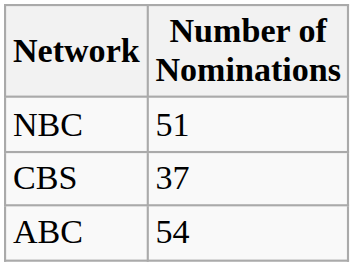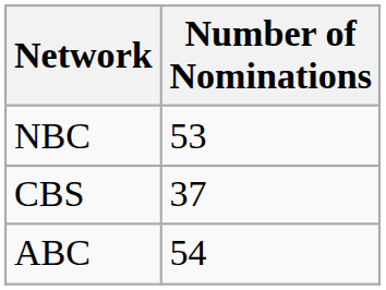 <table class="wikitable">
 <tr>
 <th>Network</th>
 <th>Number of<br>Nominations</th>
 </tr>
 <tr>
 <td>NBC</td>
-<td>51</td>
+<td>53</td>
 </tr>
 <tr>
 <td>CBS</td>
 <td>37</td>
 </tr>
 <tr>
 <td>ABC</td>
 <td>54</td>
 </tr>
 </table>
